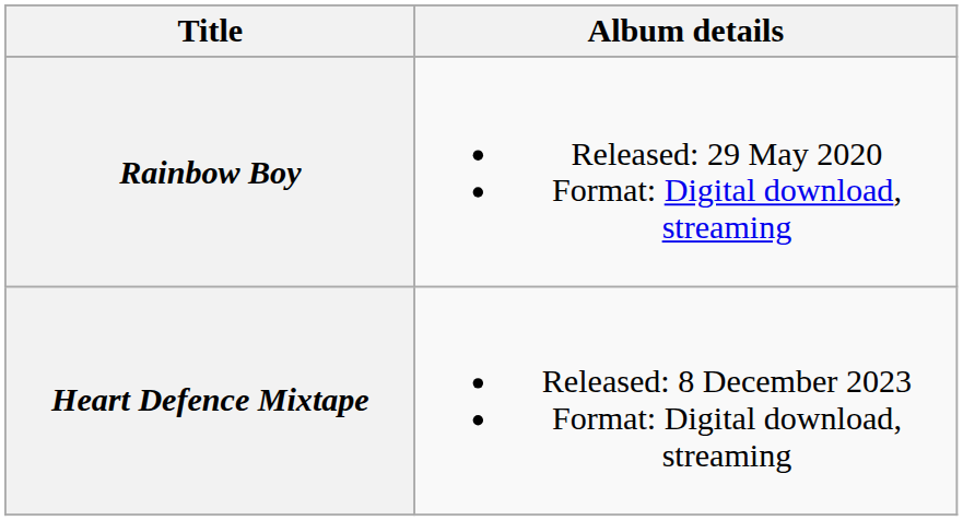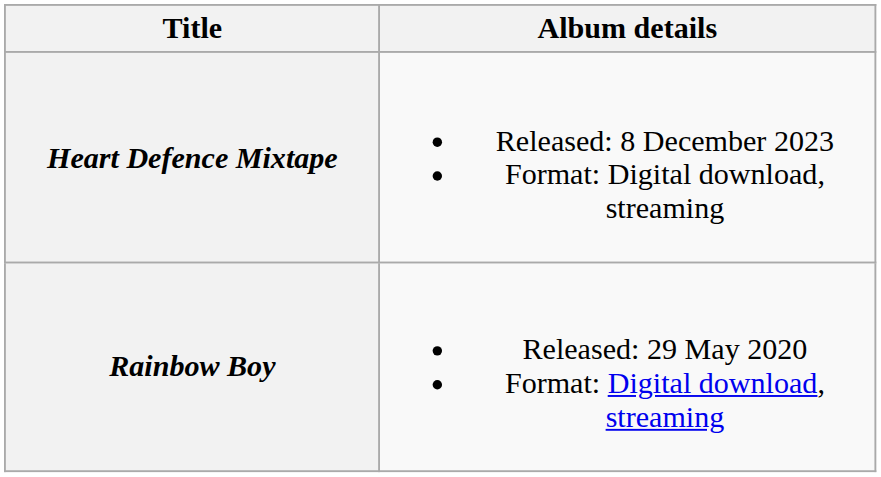 <table class="wikitable plainrowheaders" style="text-align:center;">
 <tr>
 <th scope="col" style="width:12em;">Title</th>
 <th scope="col" style="width:16em;">Album details</th>
 </tr>
 <tr>
+<th scope="row"><em>Heart Defence Mixtape</em></th>
+<td><br><ul><li>Released: 8 December 2023</li><li>Format: Digital download, streaming</li></ul></td>
+</tr>
+<tr>
 <th scope="row"><em>Rainbow Boy</em></th>
 <td><br><ul><li>Released: 29 May 2020</li><li>Format: <a href='#'>Digital download</a>, <a href='#'>streaming</a></li></ul></td>
 </tr>
-<tr>
-<th scope="row"><em>Heart Defence Mixtape</em></th>
-<td><br><ul><li>Released: 8 December 2023</li><li>Format: Digital download, streaming</li></ul></td>
-</tr>
 </table>
